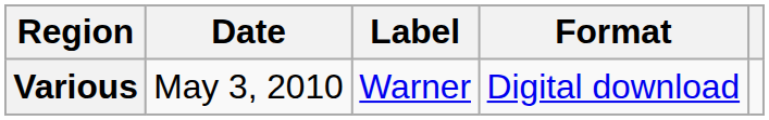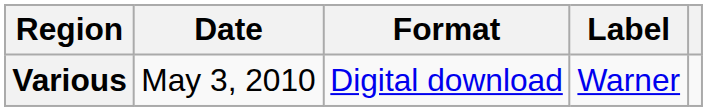 <table class="wikitable plainrowheaders">
 <tr>
 <th scope="col">Region</th>
 <th scope="col">Date</th>
+<th scope="col">Format</th>
 <th scope="col">Label</th>
-<th scope="col">Format</th>
 <th scope="col"></th>
 </tr>
 <tr>
 <th scope="row">Various</th>
 <td>May 3, 2010</td>
+<td><a href='#'>Digital download</a></td>
 <td><a href='#'>Warner</a></td>
-<td><a href='#'>Digital download</a></td>
 <td align="center"></td>
 </tr>
 </table>
